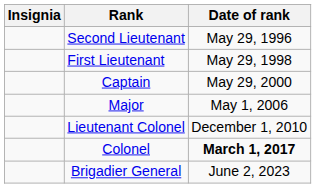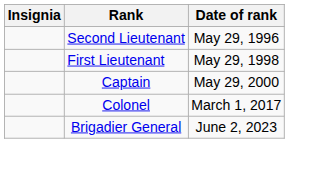 <table class="wikitable">
 <tr>
 <th>Insignia</th>
 <th>Rank</th>
 <th>Date of rank</th>
 </tr>
 <tr>
 <td align="center"></td>
 <td align="center"><a href='#'>Second Lieutenant</a></td>
 <td align="center">May 29, 1996</td>
 </tr>
 <tr>
 <td align="center"></td>
 <td><a href='#'>First Lieutenant</a></td>
 <td align="center">May 29, 1998</td>
 </tr>
 <tr>
 <td align="center"></td>
 <td align="center"><a href='#'>Captain</a></td>
 <td align="center">May 29, 2000</td>
 </tr>
 <tr>
 <td align="center"></td>
-<td align="center"><a href='#'>Major</a></td>
-<td align="center">May 1, 2006</td>
-</tr>
-<tr>
-<td align="center"></td>
-<td align="center"><a href='#'>Lieutenant Colonel</a></td>
-<td align="center">December 1, 2010</td>
-</tr>
-<tr>
-<td align="center"></td>
 <td align="center"><a href='#'>Colonel</a></td>
-<td align="center"><strong>March 1, 2017</strong></td>
+<td align="center">March 1, 2017</td>
 </tr>
 <tr>
 <td align="center"></td>
 <td align="center"><a href='#'>Brigadier General</a></td>
 <td align="center">June 2, 2023</td>
 </tr>
 </table>
